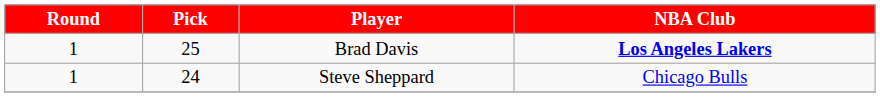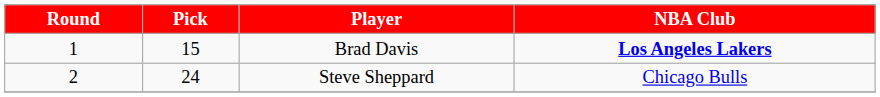 <table class="wikitable" width="60%">
 <tr align="center"  style="background:red;color:white;">
 <td><strong>Round</strong></td>
 <td><strong>Pick</strong></td>
 <td><strong>Player</strong></td>
 <td><strong>NBA Club</strong></td>
 </tr>
 <tr align="center" bgcolor="">
 <td>1</td>
-<td>25</td>
+<td>15</td>
 <td>Brad Davis</td>
 <td><strong><a href='#'>Los Angeles Lakers</a></strong></td>
 </tr>
 <tr align="center" bgcolor="">
-<td>1</td>
+<td>2</td>
 <td>24</td>
 <td>Steve Sheppard</td>
 <td><a href='#'>Chicago Bulls</a></td>
 </tr>
 <tr align="center" bgcolor="">
 </tr>
 </table>
